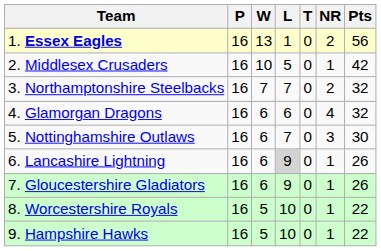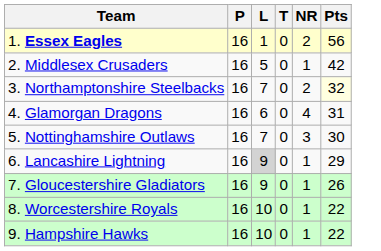 <table class="wikitable" style="text-align: center;">
 <tr>
 <th>Team</th>
 <th>P</th>
-<th>W</th>
 <th>L</th>
 <th>T</th>
 <th>NR</th>
 <th>Pts</th>
 </tr>
 <tr style="background: #ffffcc;">
 <td style="text-align:left;">1. <strong><a href='#'>Essex Eagles</a></strong></td>
 <td>16</td>
-<td>13</td>
 <td>1</td>
 <td>0</td>
 <td>2</td>
 <td>56</td>
 </tr>
 <tr>
 <td style="text-align:left;">2. <a href='#'>Middlesex Crusaders</a></td>
 <td>16</td>
-<td>10</td>
 <td>5</td>
 <td>0</td>
 <td>1</td>
 <td>42</td>
 </tr>
 <tr>
 <td style="text-align:left;">3. <a href='#'>Northamptonshire Steelbacks</a></td>
 <td>16</td>
 <td>7</td>
-<td>7</td>
 <td>0</td>
 <td>2</td>
-<td>32</td>
+<td style="background: lightyellow;">32</td>
 </tr>
 <tr>
 <td style="text-align:left;">4. <a href='#'>Glamorgan Dragons</a></td>
 <td>16</td>
 <td>6</td>
-<td>6</td>
 <td>0</td>
 <td>4</td>
-<td>32</td>
+<td>31</td>
 </tr>
 <tr>
 <td style="text-align:left;">5. <a href='#'>Nottinghamshire Outlaws</a></td>
 <td>16</td>
-<td>6</td>
 <td>7</td>
 <td>0</td>
 <td>3</td>
 <td>30</td>
 </tr>
 <tr>
 <td style="text-align:left;">6. <a href='#'>Lancashire Lightning</a></td>
 <td>16</td>
-<td>6</td>
 <td style="background: lightgrey;">9</td>
 <td>0</td>
 <td>1</td>
-<td>26</td>
+<td>29</td>
 </tr>
 <tr style="background: #ccffcc;">
 <td style="text-align:left;">7. <a href='#'>Gloucestershire Gladiators</a></td>
 <td>16</td>
-<td>6</td>
 <td>9</td>
 <td>0</td>
 <td>1</td>
 <td>26</td>
 </tr>
 <tr style="background: #ccffcc;">
 <td style="text-align:left;">8. <a href='#'>Worcestershire Royals</a></td>
 <td>16</td>
-<td>5</td>
 <td>10</td>
 <td>0</td>
 <td>1</td>
 <td>22</td>
 </tr>
 <tr style="background: #ccffcc;">
 <td style="text-align:left;">9. <a href='#'>Hampshire Hawks</a></td>
 <td>16</td>
-<td>5</td>
 <td>10</td>
 <td>0</td>
 <td>1</td>
 <td>22</td>
 </tr>
 </table>
